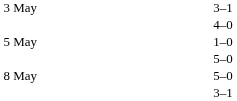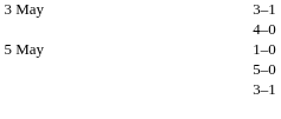 <table cellspacing=1 width=70%>
 <tr>
 <th width=25%></th>
 <th width=30%></th>
 <th width=15%></th>
 <th width=30%></th>
 </tr>
 <tr>
 <td>3 May</td>
 <td align=right></td>
 <td align=center>3–1</td>
 <td></td>
 </tr>
 <tr>
 <td></td>
 <td align=right></td>
 <td align=center>4–0</td>
 <td></td>
 </tr>
 <tr>
 <td>5 May</td>
 <td align=right></td>
 <td align=center>1–0</td>
 <td></td>
 </tr>
 <tr>
 <td></td>
 <td align=right></td>
 <td align=center>5–0</td>
 <td></td>
 </tr>
 <tr>
-<td>8 May</td>
-<td align=right></td>
-<td align=center>5–0</td>
-<td></td>
-</tr>
-<tr>
 <td></td>
 <td align=right></td>
 <td align=center>3–1</td>
 <td></td>
 </tr>
 </table>
